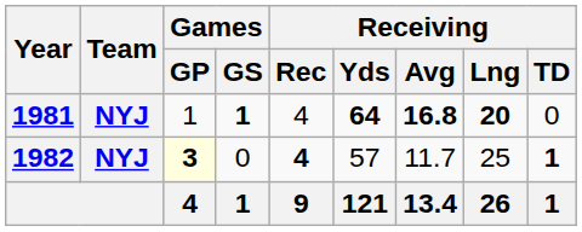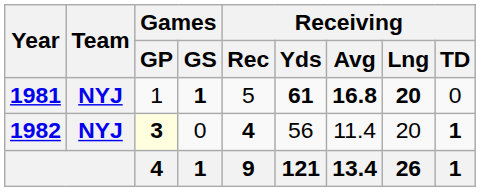 <table class="wikitable" style="text-align:center">
 <tr>
 <th rowspan="2">Year</th>
 <th rowspan="2">Team</th>
 <th colspan="2">Games</th>
 <th colspan="5">Receiving</th>
 </tr>
 <tr>
 <th>GP</th>
 <th>GS</th>
 <th>Rec</th>
 <th>Yds</th>
 <th>Avg</th>
 <th>Lng</th>
 <th>TD</th>
 </tr>
 <tr>
 <th><a href='#'>1981</a></th>
 <th><a href='#'>NYJ</a></th>
 <td>1</td>
 <td><strong>1</strong></td>
-<td>4</td>
-<td><strong>64</strong></td>
+<td>5</td>
+<td><strong>61</strong></td>
 <td><strong>16.8</strong></td>
 <td><strong>20</strong></td>
 <td>0</td>
 </tr>
 <tr>
 <th><a href='#'>1982</a></th>
 <th><a href='#'>NYJ</a></th>
 <td style="background: lightyellow;"><strong>3</strong></td>
 <td>0</td>
 <td><strong>4</strong></td>
-<td>57</td>
-<td>11.7</td>
-<td>25</td>
+<td>56</td>
+<td>11.4</td>
+<td>20</td>
 <td><strong>1</strong></td>
 </tr>
 <tr>
 <th colspan="2"></th>
 <th>4</th>
 <th>1</th>
 <th>9</th>
 <th>121</th>
 <th>13.4</th>
 <th>26</th>
 <th>1</th>
 </tr>
 </table>
